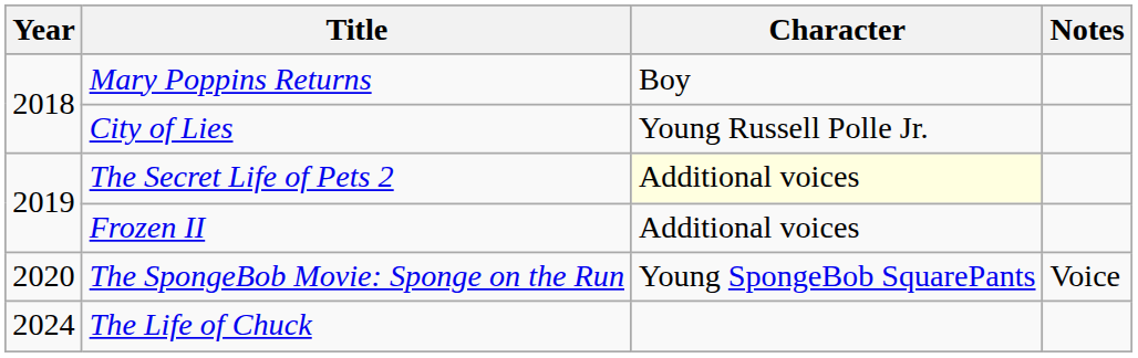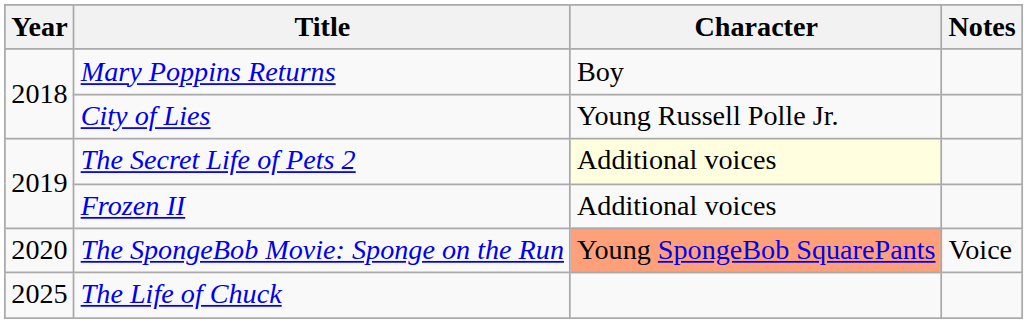 <table class="wikitable sortable">
 <tr>
 <th>Year</th>
 <th>Title</th>
 <th>Character</th>
 <th>Notes</th>
 </tr>
 <tr>
 <td rowspan="2">2018</td>
 <td><em><a href='#'>Mary Poppins Returns</a></em></td>
 <td>Boy</td>
 <td></td>
 </tr>
 <tr>
 <td><em><a href='#'>City of Lies</a></em></td>
 <td>Young Russell Polle Jr.</td>
 <td></td>
 </tr>
 <tr>
 <td rowspan="2">2019</td>
 <td><em><a href='#'>The Secret Life of Pets 2</a></em></td>
 <td style="background: lightyellow;">Additional voices</td>
 <td></td>
 </tr>
 <tr>
 <td><em><a href='#'>Frozen II</a></em></td>
 <td>Additional voices</td>
 <td></td>
 </tr>
 <tr>
 <td>2020</td>
 <td><em><a href='#'>The SpongeBob Movie: Sponge on the Run</a></em></td>
-<td>Young <a href='#'>SpongeBob SquarePants</a></td>
+<td style="background: lightsalmon;">Young <a href='#'>SpongeBob SquarePants</a></td>
 <td>Voice</td>
 </tr>
 <tr>
-<td>2024</td>
+<td>2025</td>
 <td><em><a href='#'>The Life of Chuck</a></em></td>
 <td></td>
 <td></td>
 </tr>
 </table>
